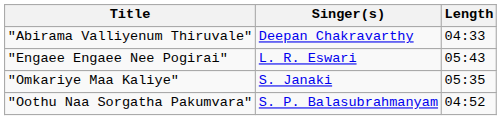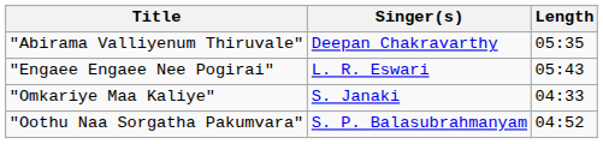 <table class="wikitable" style="font-size:95%;">
 <tr>
 <th>Title</th>
 <th>Singer(s)</th>
 <th>Length</th>
 </tr>
 <tr>
 <td>"Abirama Valliyenum Thiruvale"</td>
 <td><a href='#'>Deepan Chakravarthy</a></td>
-<td>04:33</td>
+<td>05:35</td>
 </tr>
 <tr>
 <td>"Engaee Engaee Nee Pogirai"</td>
 <td><a href='#'>L. R. Eswari</a></td>
 <td>05:43</td>
 </tr>
 <tr>
 <td>"Omkariye Maa Kaliye"</td>
 <td><a href='#'>S. Janaki</a></td>
-<td>05:35</td>
+<td>04:33</td>
 </tr>
 <tr>
 <td>"Oothu Naa Sorgatha Pakumvara"</td>
 <td><a href='#'>S. P. Balasubrahmanyam</a></td>
 <td>04:52</td>
 </tr>
 </table>
